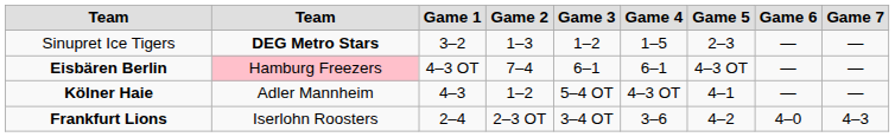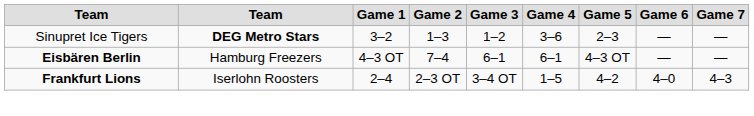 <table class="wikitable">
 <tr style="text-align:center; background:#dfdfdf;">
 <td style="width:200px; "><strong>Team</strong></td>
 <td style="width:200px; "><strong>Team</strong></td>
 <td style="width:60px; "><strong>Game 1</strong></td>
 <td style="width:60px; "><strong>Game 2</strong></td>
 <td style="width:60px; "><strong>Game 3</strong></td>
 <td style="width:60px; "><strong>Game 4</strong></td>
 <td style="width:60px; "><strong>Game 5</strong></td>
 <td style="width:60px; "><strong>Game 6</strong></td>
 <td style="width:60px; "><strong>Game 7</strong></td>
 </tr>
 <tr style="text-align:center;">
 <td>Sinupret Ice Tigers</td>
 <td><strong>DEG Metro Stars</strong></td>
 <td>3–2</td>
 <td>1–3</td>
 <td>1–2</td>
-<td>1–5</td>
+<td>3–6</td>
 <td>2–3</td>
 <td>—</td>
 <td>—</td>
 </tr>
 <tr style="text-align:center;">
 <td><strong>Eisbären Berlin</strong></td>
-<td style="background: pink;">Hamburg Freezers</td>
+<td>Hamburg Freezers</td>
 <td>4–3 OT</td>
 <td>7–4</td>
 <td>6–1</td>
 <td>6–1</td>
 <td>4–3 OT</td>
 <td>—</td>
 <td>—</td>
 </tr>
 <tr style="text-align:center;">
-<td><strong>Kölner Haie</strong></td>
-<td>Adler Mannheim</td>
-<td>4–3</td>
-<td>1–2</td>
-<td>5–4 OT</td>
-<td>4–3 OT</td>
-<td>4–1</td>
-<td>—</td>
-<td>—</td>
-</tr>
-<tr style="text-align:center;">
 <td><strong>Frankfurt Lions</strong></td>
 <td>Iserlohn Roosters</td>
 <td>2–4</td>
 <td>2–3 OT</td>
 <td>3–4 OT</td>
-<td>3–6</td>
+<td>1–5</td>
 <td>4–2</td>
 <td>4–0</td>
 <td>4–3</td>
 </tr>
 </table>
